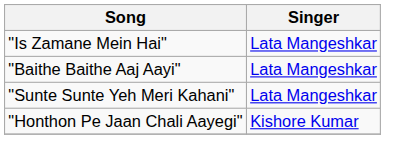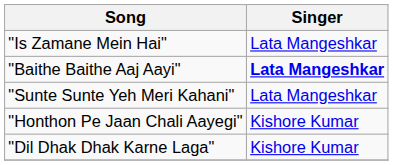 <table class="wikitable" style="font-size:95%;">
 <tr>
 <th>Song</th>
 <th>Singer</th>
 </tr>
 <tr>
 <td>"Is Zamane Mein Hai"</td>
 <td><a href='#'>Lata Mangeshkar</a></td>
 </tr>
 <tr>
 <td>"Baithe Baithe Aaj Aayi"</td>
-<td><a href='#'>Lata Mangeshkar</a></td>
+<td><strong><a href='#'>Lata Mangeshkar</a></strong></td>
 </tr>
 <tr>
 <td>"Sunte Sunte Yeh Meri Kahani"</td>
 <td><a href='#'>Lata Mangeshkar</a></td>
 </tr>
 <tr>
 <td>"Honthon Pe Jaan Chali Aayegi"</td>
 <td><a href='#'>Kishore Kumar</a></td>
 </tr>
 <tr>
+<td>"Dil Dhak Dhak Karne Laga"</td>
+<td><a href='#'>Kishore Kumar</a></td>
+</tr>
+<tr>
 </tr>
 </table>
